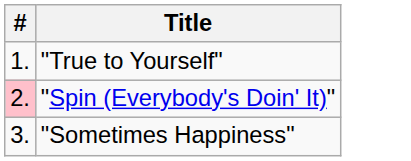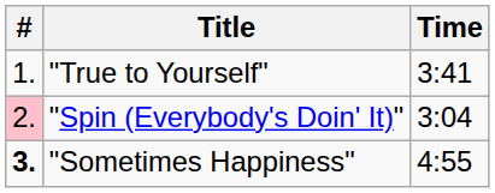 <table class="wikitable">
 <tr>
 <th>#</th>
 <th>Title</th>
+<th>Time</th>
 </tr>
 <tr>
 <td>1.</td>
 <td>"True to Yourself"</td>
+<td>3:41</td>
 </tr>
 <tr>
 <td style="background: pink;">2.</td>
 <td>"<a href='#'>Spin (Everybody's Doin' It)</a>"</td>
+<td>3:04</td>
 </tr>
 <tr>
-<td>3.</td>
+<td><strong>3.</strong></td>
 <td>"Sometimes Happiness"</td>
+<td>4:55</td>
 </tr>
 </table>
